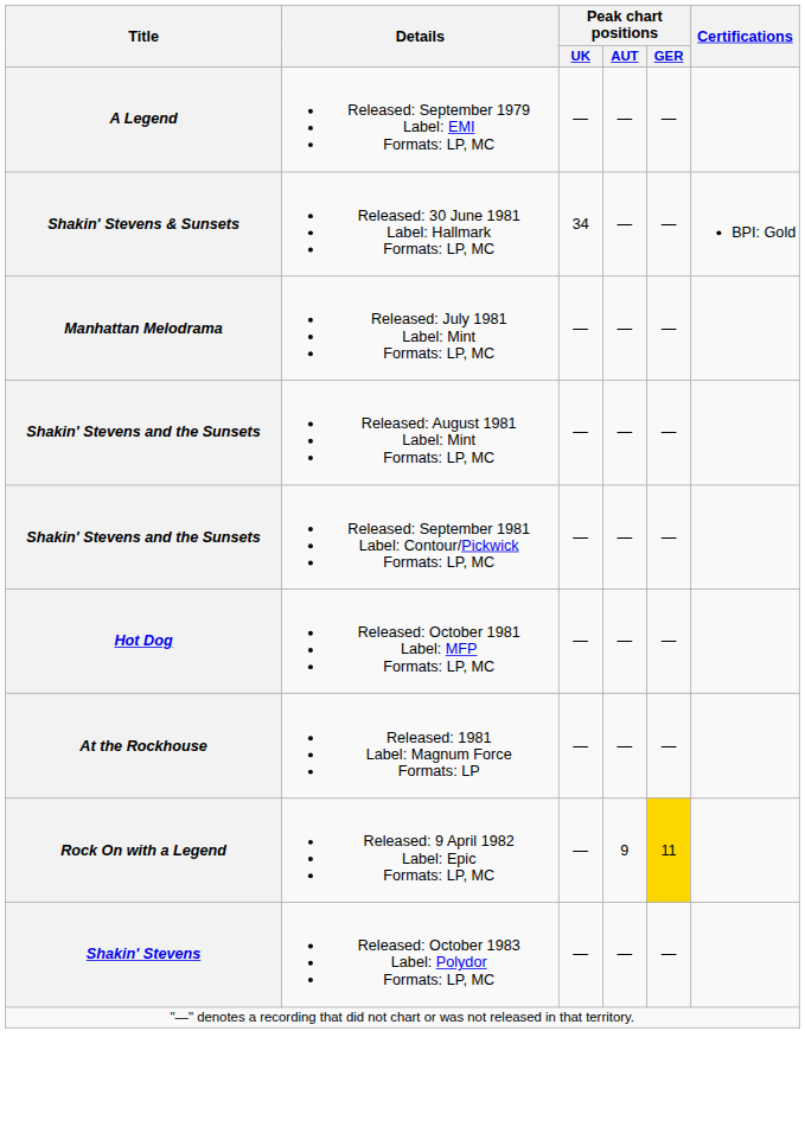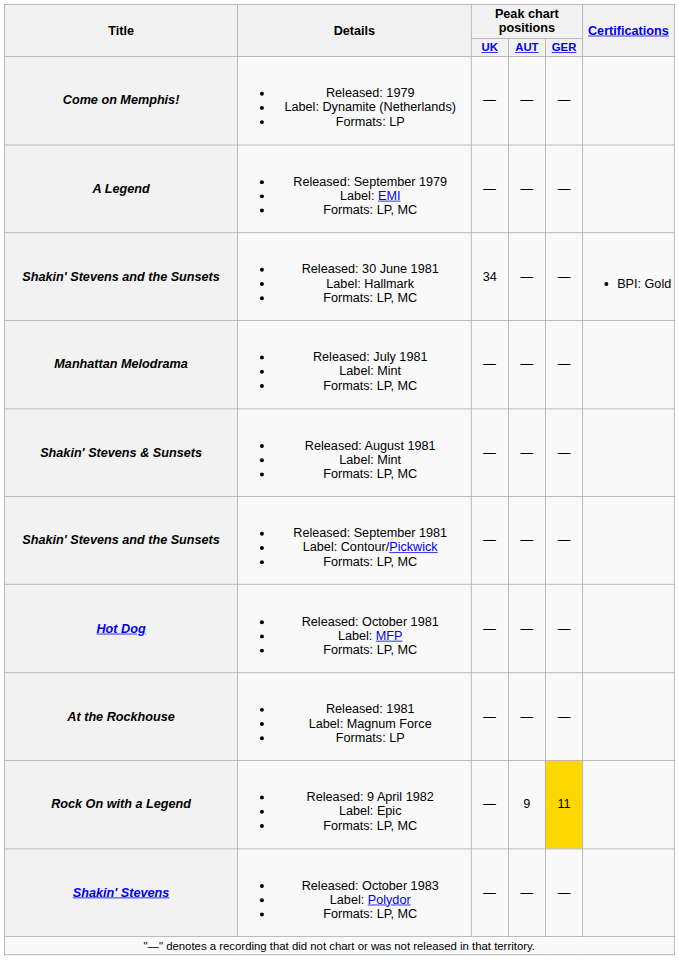 <table class="wikitable plainrowheaders" style="text-align:center;">
 <tr>
 <th scope="col" rowspan="2" style="width:18em;">Title</th>
 <th scope="col" rowspan="2" style="width:18em;">Details</th>
 <th scope="col" colspan="3">Peak chart positions</th>
 <th scope="col" rowspan="2"><a href='#'>Certifications</a></th>
 </tr>
 <tr>
 <th scope="col" style="width:2.8em;font-size:90%;"><a href='#'>UK</a><br></th>
 <th scope="col" style="width:2.8em;font-size:90%;"><a href='#'>AUT</a><br></th>
 <th scope="col" style="width:2.8em;font-size:90%;"><a href='#'>GER</a><br></th>
 </tr>
 <tr>
+<th scope="row"><em>Come on Memphis!</em>  </th>
+<td><br><ul><li>Released: 1979</li><li>Label: Dynamite <span>(Netherlands)</span></li><li>Formats: LP</li></ul></td>
+<td>—</td>
+<td>—</td>
+<td>—</td>
+<td></td>
+</tr>
+<tr>
 <th scope="row"><em>A Legend</em> </th>
 <td><br><ul><li>Released: September 1979</li><li>Label: <a href='#'>EMI</a></li><li>Formats: LP, MC</li></ul></td>
 <td>—</td>
 <td>—</td>
 <td>—</td>
 <td></td>
 </tr>
 <tr>
-<th scope="row"><em>Shakin' Stevens & Sunsets</em> </th>
+<th scope="row"><em>Shakin' Stevens and the Sunsets</em>  </th>
 <td><br><ul><li>Released: 30 June 1981</li><li>Label: Hallmark</li><li>Formats: LP, MC</li></ul></td>
 <td>34</td>
 <td>—</td>
 <td>—</td>
 <td><br><ul><li>BPI: Gold</li></ul></td>
 </tr>
 <tr>
 <th scope="row"><em>Manhattan Melodrama</em> </th>
 <td><br><ul><li>Released: July 1981</li><li>Label: Mint</li><li>Formats: LP, MC</li></ul></td>
 <td>—</td>
 <td>—</td>
 <td>—</td>
 <td></td>
 </tr>
 <tr>
-<th scope="row"><em>Shakin' Stevens and the Sunsets</em>  </th>
+<th scope="row"><em>Shakin' Stevens & Sunsets</em> </th>
 <td><br><ul><li>Released: August 1981</li><li>Label: Mint</li><li>Formats: LP, MC</li></ul></td>
 <td>—</td>
 <td>—</td>
 <td>—</td>
 <td></td>
 </tr>
 <tr>
 <th scope="row"><em>Shakin' Stevens and the Sunsets</em>  </th>
 <td><br><ul><li>Released: September 1981</li><li>Label: Contour/<a href='#'>Pickwick</a></li><li>Formats: LP, MC</li></ul></td>
 <td>—</td>
 <td>—</td>
 <td>—</td>
 <td></td>
 </tr>
 <tr>
 <th scope="row"><em><a href='#'>Hot Dog</a></em> </th>
 <td><br><ul><li>Released: October 1981</li><li>Label: <a href='#'>MFP</a></li><li>Formats: LP, MC</li></ul></td>
 <td>—</td>
 <td>—</td>
 <td>—</td>
 <td></td>
 </tr>
 <tr>
 <th scope="row"><em>At the Rockhouse</em>  </th>
 <td><br><ul><li>Released: 1981</li><li>Label: Magnum Force</li><li>Formats: LP</li></ul></td>
 <td>—</td>
 <td>—</td>
 <td>—</td>
 <td></td>
 </tr>
 <tr>
 <th scope="row"><em>Rock On with a Legend</em> </th>
 <td><br><ul><li>Released: 9 April 1982</li><li>Label: Epic</li><li>Formats: LP, MC</li></ul></td>
 <td>—</td>
 <td>9</td>
 <td style="background: gold;">11</td>
 <td></td>
 </tr>
 <tr>
 <th scope="row"><em><a href='#'>Shakin' Stevens</a></em></th>
 <td><br><ul><li>Released: October 1983</li><li>Label: <a href='#'>Polydor</a></li><li>Formats: LP, MC</li></ul></td>
 <td>—</td>
 <td>—</td>
 <td>—</td>
 <td></td>
 </tr>
 <tr>
 <td colspan="6" style="font-size:90%">"—" denotes a recording that did not chart or was not released in that territory.</td>
 </tr>
 </table>
